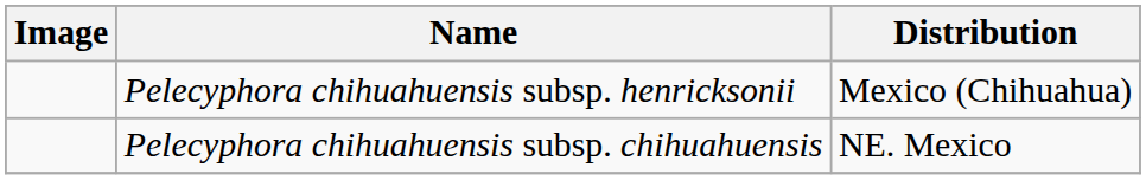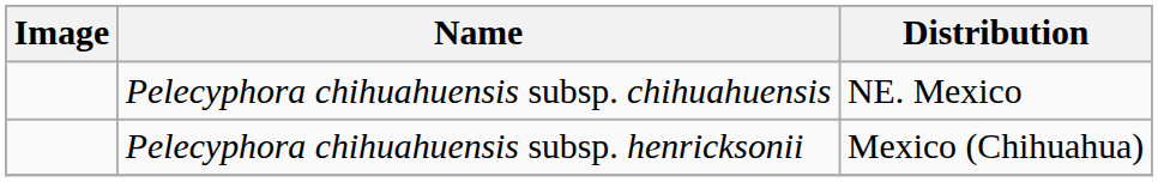 <table class="wikitable">
 <tr>
 <th>Image</th>
 <th>Name</th>
 <th>Distribution</th>
 </tr>
 <tr>
 <td></td>
+<td><em>Pelecyphora chihuahuensis</em> subsp. <em>chihuahuensis</em></td>
+<td>NE. Mexico</td>
+</tr>
+<tr>
+<td></td>
 <td><em>Pelecyphora chihuahuensis</em> subsp. <em>henricksonii</em> </td>
 <td>Mexico (Chihuahua)</td>
 </tr>
 <tr>
-<td></td>
-<td><em>Pelecyphora chihuahuensis</em> subsp. <em>chihuahuensis</em></td>
-<td>NE. Mexico</td>
-</tr>
-<tr>
 </tr>
 </table>
